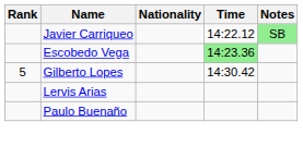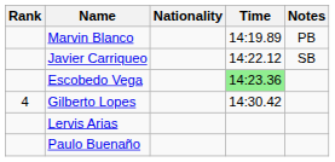 <table class="wikitable sortable" style="text-align:center">
 <tr>
 <th>Rank</th>
 <th>Name</th>
 <th>Nationality</th>
 <th>Time</th>
 <th>Notes</th>
 </tr>
 <tr>
 <td></td>
+<td align=left><a href='#'>Marvin Blanco</a></td>
+<td align=left></td>
+<td>14:19.89</td>
+<td>PB</td>
+</tr>
+<tr>
+<td></td>
 <td align=left><a href='#'>Javier Carriqueo</a></td>
 <td align=left></td>
 <td>14:22.12</td>
-<td style="background: lightgreen;">SB</td>
+<td>SB</td>
 </tr>
 <tr>
 <td></td>
 <td align=left><a href='#'>Escobedo Vega</a></td>
 <td align=left></td>
 <td style="background: lightgreen;">14:23.36</td>
 <td></td>
 </tr>
 <tr>
-<td>5</td>
+<td>4</td>
 <td align=left><a href='#'>Gilberto Lopes</a></td>
 <td align=left></td>
 <td>14:30.42</td>
 <td></td>
 </tr>
 <tr>
 <td></td>
 <td align=left><a href='#'>Lervis Arias</a></td>
 <td align=left></td>
 <td></td>
 <td></td>
 </tr>
 <tr>
 <td></td>
 <td align=left><a href='#'>Paulo Buenaño</a></td>
 <td align=left></td>
 <td></td>
 <td></td>
 </tr>
 </table>
